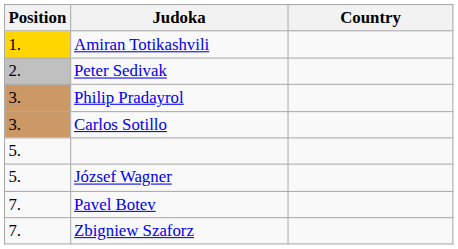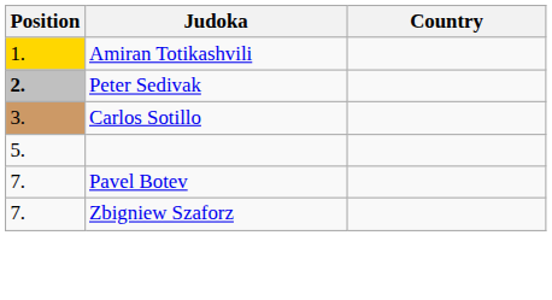 <table class="wikitable">
 <tr>
 <th width="10">Position</th>
 <th width="200">Judoka</th>
 <th width="150">Country</th>
 </tr>
 <tr>
 <td style="background-color:gold">1.</td>
 <td><a href='#'>Amiran Totikashvili</a></td>
 <td></td>
 </tr>
 <tr>
-<td style="background-color:silver">2.</td>
+<td style="background-color:silver"><strong>2.</strong></td>
 <td><a href='#'>Peter Sedivak</a></td>
-<td></td>
-</tr>
-<tr>
-<td style="background-color:#CC9966">3.</td>
-<td><a href='#'>Philip Pradayrol</a></td>
 <td></td>
 </tr>
 <tr>
 <td style="background-color:#CC9966">3.</td>
 <td><a href='#'>Carlos Sotillo</a></td>
 <td></td>
 </tr>
 <tr>
 <td>5.</td>
 <td></td>
 <td></td>
 </tr>
 <tr>
-<td>5.</td>
-<td><a href='#'>József Wagner</a></td>
-<td></td>
-</tr>
-<tr>
 <td>7.</td>
 <td><a href='#'>Pavel Botev</a></td>
 <td></td>
 </tr>
 <tr>
 <td>7.</td>
 <td><a href='#'>Zbigniew Szaforz</a></td>
 <td></td>
 </tr>
 </table>
